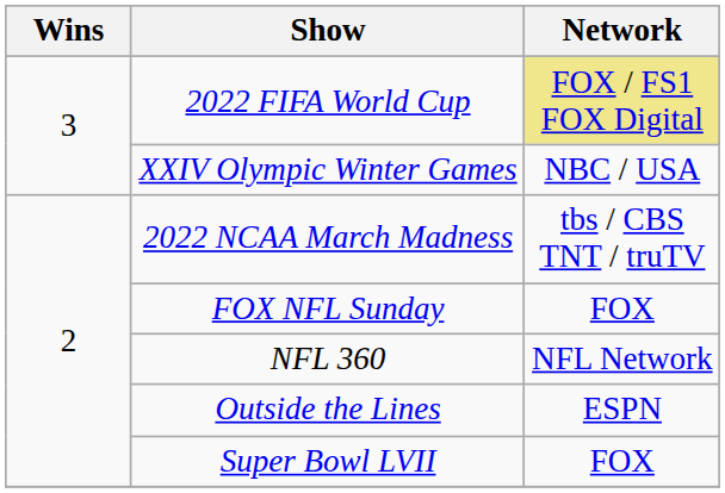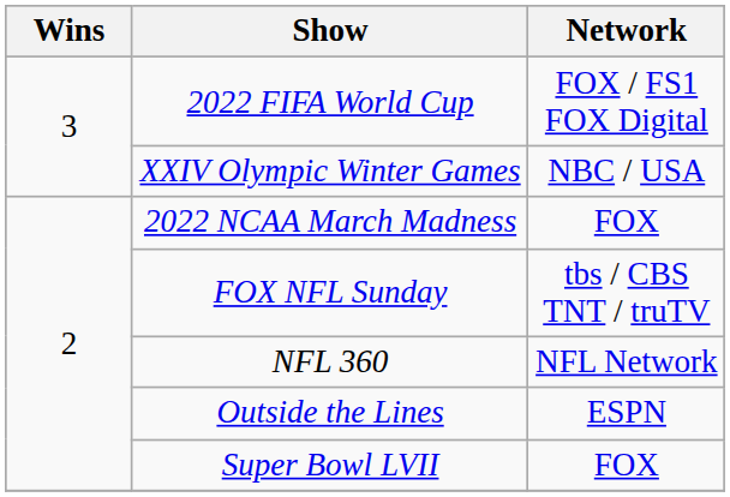 <table class="wikitable floatleft" style="text-align: center;">
 <tr>
 <th scope="col" style="width:55px;">Wins</th>
 <th scope="col" style="text-align:center;">Show</th>
 <th scope="col" style="text-align:center;">Network</th>
 </tr>
 <tr>
 <td scope=row style="text-align:center" rowspan="2">3</td>
 <td><em><a href='#'>2022 FIFA World Cup</a></em></td>
-<td style="background: khaki;"><a href='#'>FOX</a> / <a href='#'>FS1</a><br><a href='#'>FOX Digital</a></td>
+<td><a href='#'>FOX</a> / <a href='#'>FS1</a><br><a href='#'>FOX Digital</a></td>
 </tr>
 <tr>
 <td><em><a href='#'>XXIV Olympic Winter Games</a></em></td>
 <td><a href='#'>NBC</a> / <a href='#'>USA</a></td>
 </tr>
 <tr>
 <td rowspan="5" scope=row style="text-align:center">2</td>
 <td><em><a href='#'>2022 NCAA March Madness</a></em></td>
-<td><a href='#'>tbs</a> / <a href='#'>CBS</a><br><a href='#'>TNT</a> / <a href='#'>truTV</a></td>
+<td><a href='#'>FOX</a></td>
 </tr>
 <tr>
 <td><em><a href='#'>FOX NFL Sunday</a></em></td>
-<td><a href='#'>FOX</a></td>
+<td><a href='#'>tbs</a> / <a href='#'>CBS</a><br><a href='#'>TNT</a> / <a href='#'>truTV</a></td>
 </tr>
 <tr>
 <td><em>NFL 360</em></td>
 <td><a href='#'>NFL Network</a></td>
 </tr>
 <tr>
 <td><em><a href='#'>Outside the Lines</a></em></td>
 <td><a href='#'>ESPN</a></td>
 </tr>
 <tr>
 <td><em><a href='#'>Super Bowl LVII</a></em></td>
 <td><a href='#'>FOX</a></td>
 </tr>
 <tr>
 </tr>
 </table>
